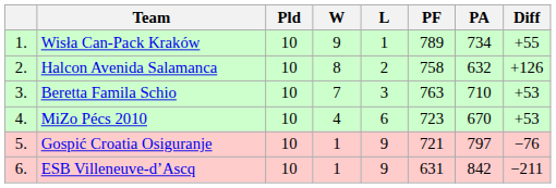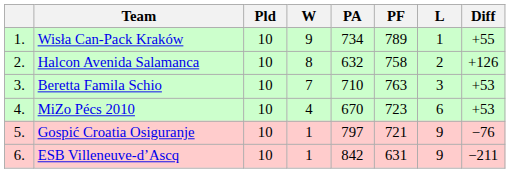 <table class="wikitable" style="text-align:center">
 <tr>
 <th width=25></th>
 <th width=220>Team</th>
 <th width=40>Pld</th>
 <th width=40>W</th>
+<th width=40>PA</th>
+<th width=40>PF</th>
 <th width=40>L</th>
-<th width=40>PF</th>
-<th width=40>PA</th>
 <th width=40>Diff</th>
 </tr>
 <tr style="background: #ccffcc;">
 <td>1.</td>
 <td align=left> <a href='#'>Wisła Can-Pack Kraków</a></td>
 <td>10</td>
 <td>9</td>
+<td>734</td>
+<td>789</td>
 <td>1</td>
-<td>789</td>
-<td>734</td>
 <td>+55</td>
 </tr>
 <tr style="background: #ccffcc;">
 <td>2.</td>
 <td align=left> <a href='#'>Halcon Avenida Salamanca</a></td>
 <td>10</td>
 <td>8</td>
+<td>632</td>
+<td>758</td>
 <td>2</td>
-<td>758</td>
-<td>632</td>
 <td>+126</td>
 </tr>
 <tr style="background: #ccffcc;">
 <td>3.</td>
 <td align=left> <a href='#'>Beretta Famila Schio</a></td>
 <td>10</td>
 <td>7</td>
+<td>710</td>
+<td>763</td>
 <td>3</td>
-<td>763</td>
-<td>710</td>
 <td>+53</td>
 </tr>
 <tr style="background: #ccffcc;">
 <td>4.</td>
 <td align=left> <a href='#'>MiZo Pécs 2010</a></td>
 <td>10</td>
 <td>4</td>
+<td>670</td>
+<td>723</td>
 <td>6</td>
-<td>723</td>
-<td>670</td>
 <td>+53</td>
 </tr>
 <tr style="background: #ffcccc;">
 <td>5.</td>
 <td align=left> <a href='#'>Gospić Croatia Osiguranje</a></td>
 <td>10</td>
 <td>1</td>
+<td>797</td>
+<td>721</td>
 <td>9</td>
-<td>721</td>
-<td>797</td>
 <td>−76</td>
 </tr>
 <tr style="background: #ffcccc;">
 <td>6.</td>
 <td align=left> <a href='#'>ESB Villeneuve-d’Ascq</a></td>
 <td>10</td>
 <td>1</td>
+<td>842</td>
+<td>631</td>
 <td>9</td>
-<td>631</td>
-<td>842</td>
 <td>−211</td>
 </tr>
 </table>
